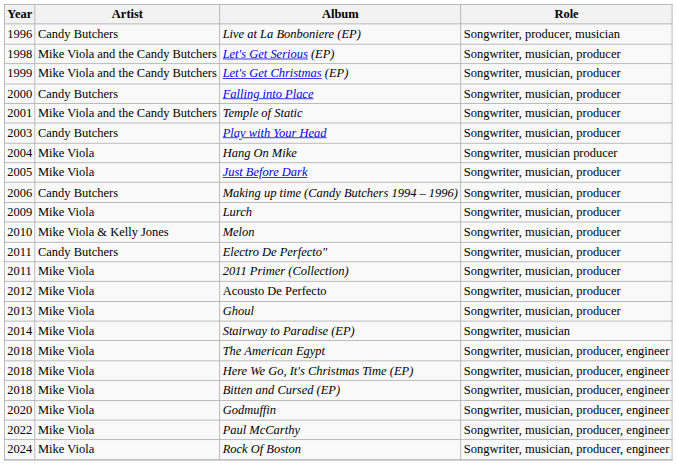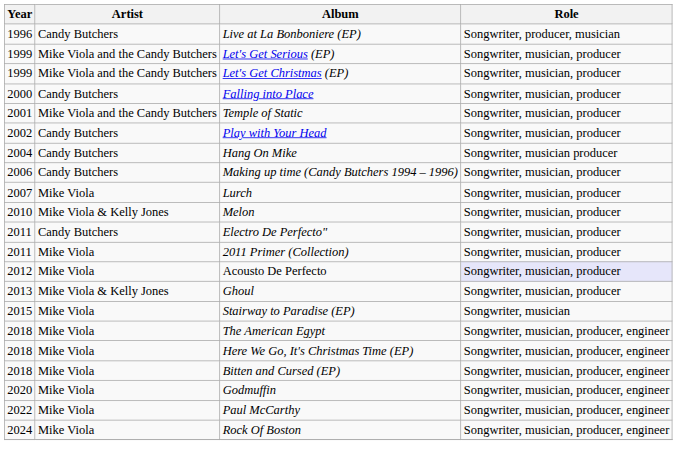 <table class="wikitable">
 <tr>
 <th>Year</th>
 <th>Artist</th>
 <th>Album</th>
 <th>Role</th>
 </tr>
 <tr>
 <td>1996</td>
 <td>Candy Butchers</td>
 <td><em>Live at La Bonboniere (EP)</em></td>
 <td>Songwriter, producer, musician</td>
 </tr>
 <tr>
-<td>1998</td>
+<td>1999</td>
 <td>Mike Viola and the Candy Butchers</td>
 <td><em><a href='#'>Let's Get Serious</a> (EP)</em></td>
 <td>Songwriter, musician, producer</td>
 </tr>
 <tr>
 <td>1999</td>
 <td>Mike Viola and the Candy Butchers</td>
 <td><em><a href='#'>Let's Get Christmas</a> (EP)</em></td>
 <td>Songwriter, musician, producer</td>
 </tr>
 <tr>
 <td>2000</td>
 <td>Candy Butchers</td>
 <td><em><a href='#'>Falling into Place</a></em></td>
 <td>Songwriter, musician, producer</td>
 </tr>
 <tr>
 <td>2001</td>
 <td>Mike Viola and the Candy Butchers</td>
 <td><em>Temple of Static</em></td>
 <td>Songwriter, musician, producer</td>
 </tr>
 <tr>
-<td>2003</td>
+<td>2002</td>
 <td>Candy Butchers</td>
 <td><em><a href='#'>Play with Your Head</a></em></td>
 <td>Songwriter, musician, producer</td>
 </tr>
 <tr>
 <td>2004</td>
-<td>Mike Viola</td>
+<td>Candy Butchers</td>
 <td><em>Hang On Mike</em></td>
 <td>Songwriter, musician producer</td>
-</tr>
-<tr>
-<td>2005</td>
-<td>Mike Viola</td>
-<td><em><a href='#'>Just Before Dark</a></em></td>
-<td>Songwriter, musician, producer</td>
 </tr>
 <tr>
 <td>2006</td>
 <td>Candy Butchers</td>
 <td><em>Making up time (Candy Butchers 1994 – 1996)</em></td>
 <td>Songwriter, musician, producer</td>
 </tr>
 <tr>
-<td>2009</td>
+<td>2007</td>
 <td>Mike Viola</td>
 <td><em>Lurch</em></td>
 <td>Songwriter, musician, producer</td>
 </tr>
 <tr>
 <td>2010</td>
 <td>Mike Viola & Kelly Jones</td>
 <td><em>Melon</em></td>
 <td>Songwriter, musician, producer</td>
 </tr>
 <tr>
 <td>2011</td>
 <td>Candy Butchers</td>
 <td><em>Electro De Perfecto"</em></td>
 <td>Songwriter, musician, producer</td>
 </tr>
 <tr>
 <td>2011</td>
 <td>Mike Viola</td>
 <td><em>2011 Primer (Collection)</em></td>
 <td>Songwriter, musician, producer</td>
 </tr>
 <tr>
 <td>2012</td>
 <td>Mike Viola</td>
 <td>Acousto De Perfecto</td>
-<td>Songwriter, musician, producer</td>
+<td style="background: lavender;">Songwriter, musician, producer</td>
 </tr>
 <tr>
 <td>2013</td>
-<td>Mike Viola</td>
+<td>Mike Viola & Kelly Jones</td>
 <td><em>Ghoul</em></td>
 <td>Songwriter, musician, producer</td>
 </tr>
 <tr>
-<td>2014</td>
+<td>2015</td>
 <td>Mike Viola</td>
 <td><em>Stairway to Paradise (EP)</em></td>
 <td>Songwriter, musician</td>
 </tr>
 <tr>
 <td>2018</td>
 <td>Mike Viola</td>
 <td><em>The American Egypt</em></td>
 <td>Songwriter, musician, producer, engineer</td>
 </tr>
 <tr>
 <td>2018</td>
 <td>Mike Viola</td>
 <td><em>Here We Go, It's Christmas Time (EP)</em></td>
 <td>Songwriter, musician, producer, engineer</td>
 </tr>
 <tr>
 <td>2018</td>
 <td>Mike Viola</td>
 <td><em>Bitten and Cursed (EP)</em></td>
 <td>Songwriter, musician, producer, engineer</td>
 </tr>
 <tr>
 <td>2020</td>
 <td>Mike Viola</td>
 <td><em>Godmuffin</em></td>
 <td>Songwriter, musician, producer, engineer</td>
 </tr>
 <tr>
 <td>2022</td>
 <td>Mike Viola</td>
 <td><em>Paul McCarthy</em> </td>
 <td>Songwriter, musician, producer, engineer</td>
 </tr>
 <tr>
 <td>2024</td>
 <td>Mike Viola</td>
 <td><em>Rock Of Boston</em></td>
 <td>Songwriter, musician, producer, engineer</td>
 </tr>
 <tr>
 </tr>
 </table>
